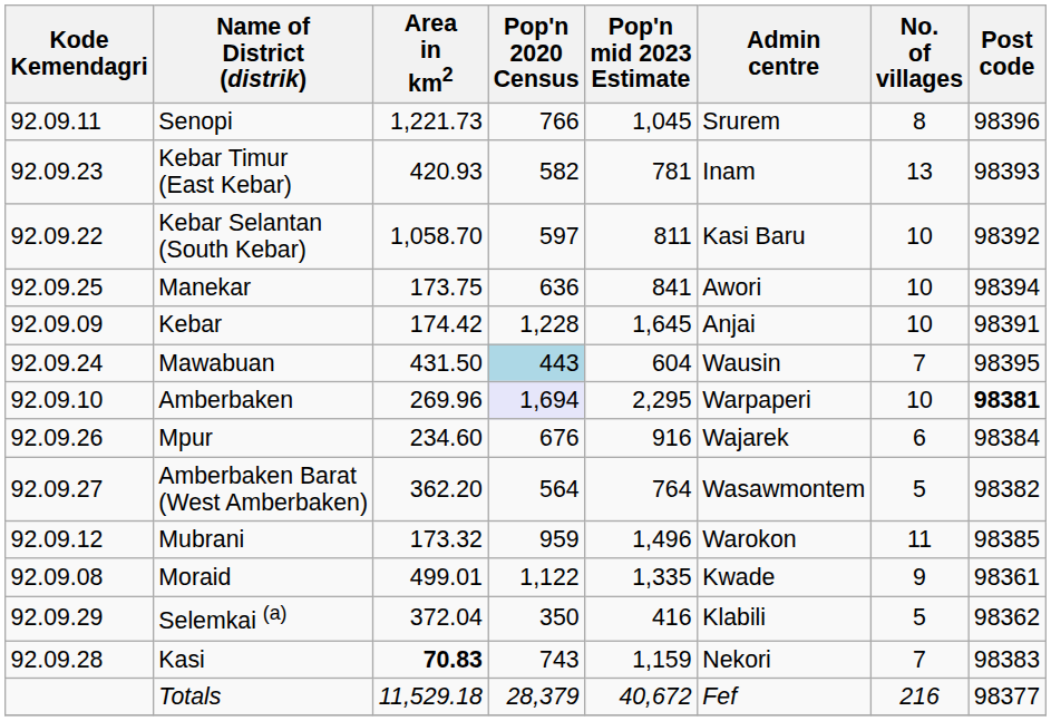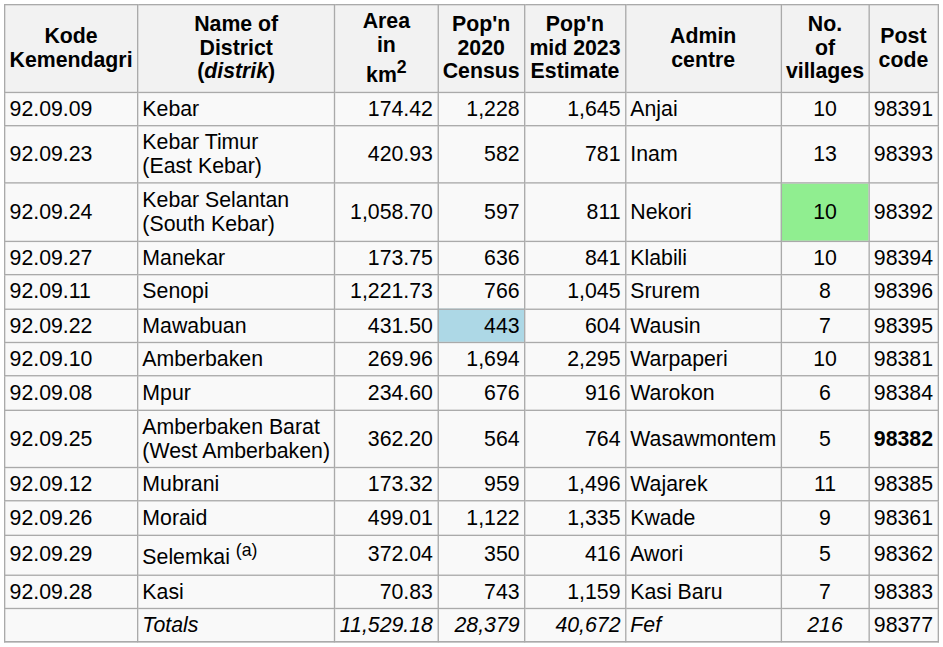 <table class="wikitable">
 <tr>
 <th>Kode <br>Kemendagri</th>
 <th>Name of <br>District<br>(<em>distrik</em>)</th>
 <th>Area<br>in<br>km<sup>2</sup></th>
 <th>Pop'n<br>2020<br>Census</th>
 <th>Pop'n<br>mid 2023<br>Estimate</th>
 <th>Admin<br>centre</th>
 <th>No.<br>of<br>villages</th>
 <th>Post<br>code</th>
 </tr>
 <tr>
-<td>92.09.11</td>
-<td>Senopi</td>
-<td align="right">1,221.73</td>
-<td align="right">766</td>
-<td align="right">1,045</td>
-<td>Srurem</td>
-<td align="center">8</td>
-<td align="right">98396</td>
+<td>92.09.09</td>
+<td>Kebar</td>
+<td align="right">174.42</td>
+<td align="right">1,228</td>
+<td align="right">1,645</td>
+<td>Anjai</td>
+<td align="center">10</td>
+<td align="right">98391</td>
 </tr>
 <tr>
 <td>92.09.23</td>
 <td>Kebar Timur<br>(East Kebar)</td>
 <td align="right">420.93</td>
 <td align="right">582</td>
 <td align="right">781</td>
 <td>Inam</td>
 <td align="center">13</td>
 <td align="right">98393</td>
 </tr>
 <tr>
-<td>92.09.22</td>
+<td>92.09.24</td>
 <td>Kebar Selantan<br>(South Kebar)</td>
 <td align="right">1,058.70</td>
 <td align="right">597</td>
 <td align="right">811</td>
-<td>Kasi Baru</td>
-<td align="center">10</td>
+<td>Nekori</td>
+<td align="center" style="background: lightgreen;">10</td>
 <td align="right">98392</td>
 </tr>
 <tr>
-<td>92.09.25</td>
+<td>92.09.27</td>
 <td>Manekar</td>
 <td align="right">173.75</td>
 <td align="right">636</td>
 <td align="right">841</td>
-<td>Awori</td>
+<td>Klabili</td>
 <td align="center">10</td>
 <td align="right">98394</td>
 </tr>
 <tr>
-<td>92.09.09</td>
-<td>Kebar</td>
-<td align="right">174.42</td>
-<td align="right">1,228</td>
-<td align="right">1,645</td>
-<td>Anjai</td>
-<td align="center">10</td>
-<td align="right">98391</td>
+<td>92.09.11</td>
+<td>Senopi</td>
+<td align="right">1,221.73</td>
+<td align="right">766</td>
+<td align="right">1,045</td>
+<td>Srurem</td>
+<td align="center">8</td>
+<td align="right">98396</td>
 </tr>
 <tr>
-<td>92.09.24</td>
+<td>92.09.22</td>
 <td>Mawabuan</td>
 <td align="right">431.50</td>
 <td align="right" style="background: lightblue;">443</td>
 <td align="right">604</td>
 <td>Wausin</td>
 <td align="center">7</td>
 <td align="right">98395</td>
 </tr>
 <tr>
 <td>92.09.10</td>
 <td>Amberbaken</td>
 <td align="right">269.96</td>
-<td align="right" style="background: lavender;">1,694</td>
+<td align="right">1,694</td>
 <td align="right">2,295</td>
 <td>Warpaperi</td>
 <td align="center">10</td>
-<td align="right"><strong>98381</strong></td>
+<td align="right">98381</td>
 </tr>
 <tr>
-<td>92.09.26</td>
+<td>92.09.08</td>
 <td>Mpur</td>
 <td align="right">234.60</td>
 <td align="right">676</td>
 <td align="right">916</td>
-<td>Wajarek</td>
+<td>Warokon</td>
 <td align="center">6</td>
 <td align="right">98384</td>
 </tr>
 <tr>
-<td>92.09.27</td>
+<td>92.09.25</td>
 <td>Amberbaken Barat <br>(West Amberbaken)</td>
 <td align="right">362.20</td>
 <td align="right">564</td>
 <td align="right">764</td>
 <td>Wasawmontem</td>
 <td align="center">5</td>
-<td align="right">98382</td>
+<td align="right"><strong>98382</strong></td>
 </tr>
 <tr>
 <td>92.09.12</td>
 <td>Mubrani</td>
 <td align="right">173.32</td>
 <td align="right">959</td>
 <td align="right">1,496</td>
-<td>Warokon</td>
+<td>Wajarek</td>
 <td align="center">11</td>
 <td align="right">98385</td>
 </tr>
 <tr>
-<td>92.09.08</td>
+<td>92.09.26</td>
 <td>Moraid</td>
 <td align="right">499.01</td>
 <td align="right">1,122</td>
 <td align="right">1,335</td>
 <td>Kwade</td>
 <td align="center">9</td>
 <td align="right">98361</td>
 </tr>
 <tr>
 <td>92.09.29</td>
 <td>Selemkai <sup>(a)</sup></td>
 <td align="right">372.04</td>
 <td align="right">350</td>
 <td align="right">416</td>
-<td>Klabili</td>
+<td>Awori</td>
 <td align="center">5</td>
 <td align="right">98362</td>
 </tr>
 <tr>
 <td>92.09.28</td>
 <td>Kasi</td>
-<td align="right"><strong>70.83</strong></td>
+<td align="right">70.83</td>
 <td align="right">743</td>
 <td align="right">1,159</td>
-<td>Nekori</td>
+<td>Kasi Baru</td>
 <td align="center">7</td>
 <td align="right">98383</td>
 </tr>
 <tr>
 <td></td>
 <td><em>Totals</em></td>
 <td align="right"><em>11,529.18</em></td>
 <td align="right"><em>28,379</em></td>
 <td align="right"><em>40,672</em></td>
 <td><em>Fef</em></td>
 <td align="center"><em>216</em></td>
 <td align="right">98377</td>
 </tr>
 <tr>
 </tr>
 </table>
